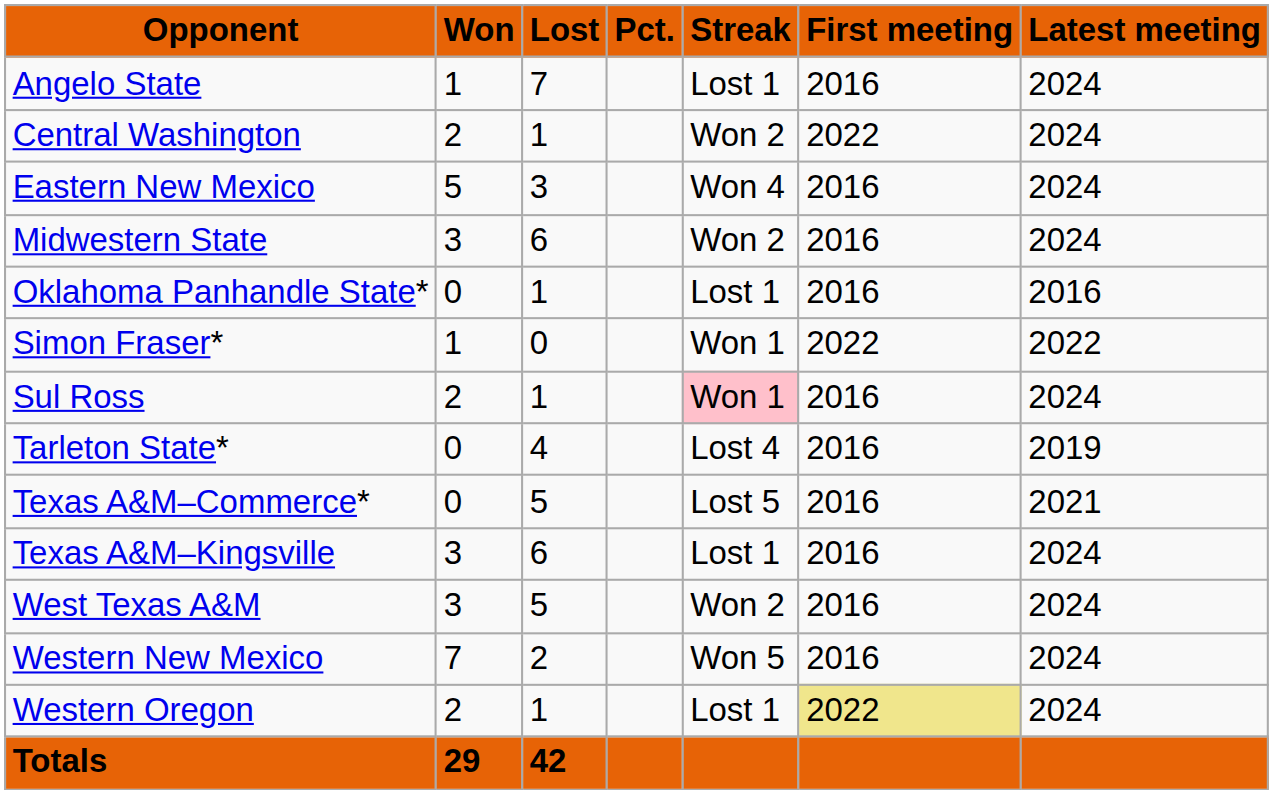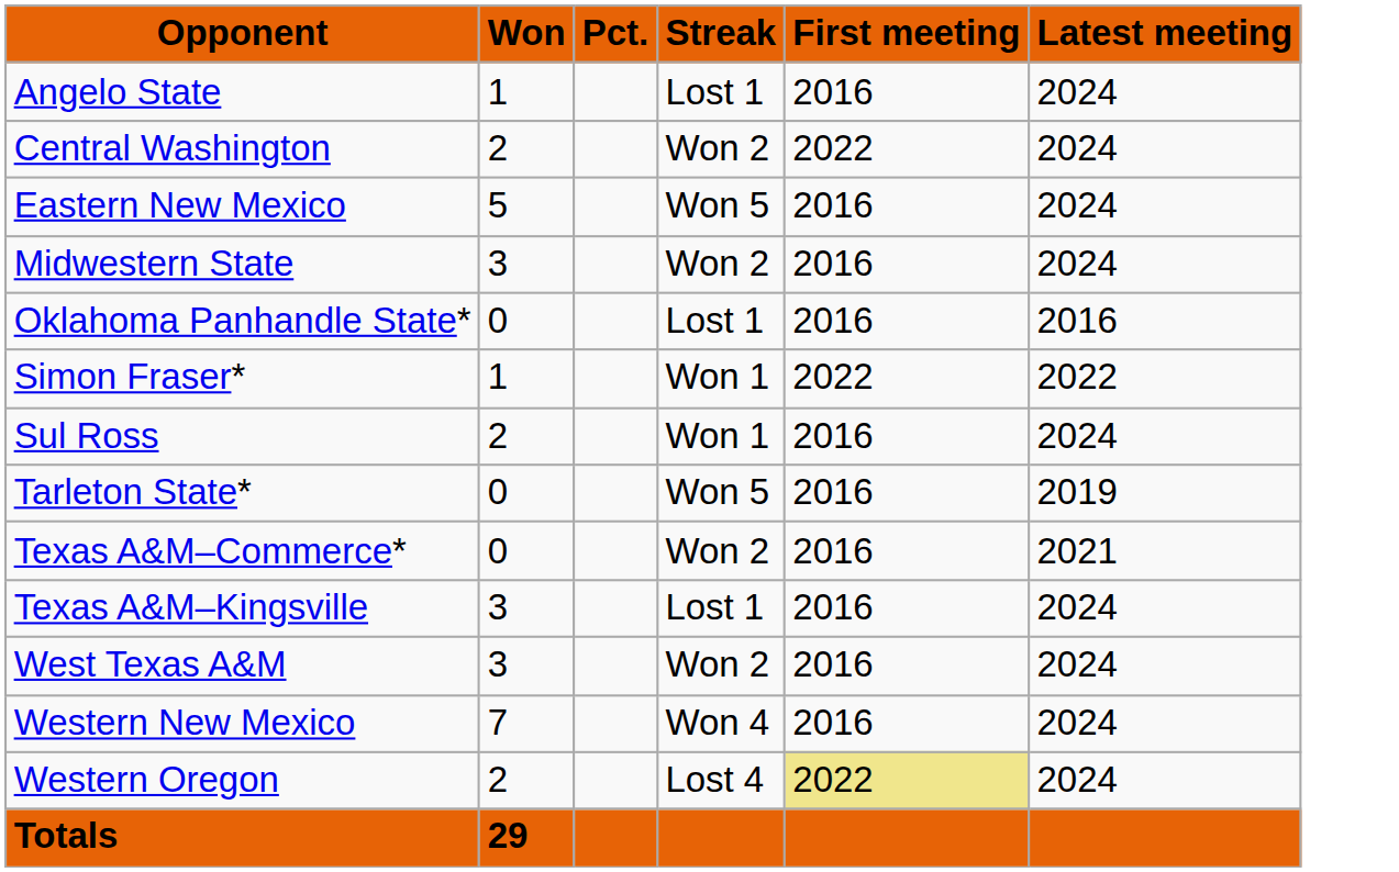 <table class="wikitable">
 <tr>
 <th style="background:#E76306;"><span> Opponent</span></th>
 <th style="background:#E76306;"><span> Won</span></th>
-<th style="background:#E76306;"><span> Lost</span></th>
 <th style="background:#E76306;"><span> Pct.</span></th>
 <th style="background:#E76306;"><span> Streak</span></th>
 <th style="background:#E76306;"><span> First meeting</span></th>
 <th style="background:#E76306;"><span> Latest meeting</span></th>
 </tr>
 <tr>
 <td><a href='#'>Angelo State</a></td>
 <td>1</td>
-<td>7</td>
 <td></td>
 <td>Lost 1</td>
 <td>2016</td>
 <td>2024</td>
 </tr>
 <tr>
 <td><a href='#'>Central Washington</a></td>
 <td>2</td>
-<td>1</td>
 <td></td>
 <td>Won 2</td>
 <td>2022</td>
 <td>2024</td>
 </tr>
 <tr>
 <td><a href='#'>Eastern New Mexico</a></td>
 <td>5</td>
-<td>3</td>
 <td></td>
-<td>Won 4</td>
+<td>Won 5</td>
 <td>2016</td>
 <td>2024</td>
 </tr>
 <tr>
 <td><a href='#'>Midwestern State</a></td>
 <td>3</td>
-<td>6</td>
 <td></td>
 <td>Won 2</td>
 <td>2016</td>
 <td>2024</td>
 </tr>
 <tr>
 <td><a href='#'>Oklahoma Panhandle State</a>*</td>
 <td>0</td>
-<td>1</td>
 <td></td>
 <td>Lost 1</td>
 <td>2016</td>
 <td>2016</td>
 </tr>
 <tr>
 <td><a href='#'>Simon Fraser</a>*</td>
 <td>1</td>
-<td>0</td>
 <td></td>
 <td>Won 1</td>
 <td>2022</td>
 <td>2022</td>
 </tr>
 <tr>
 <td><a href='#'>Sul Ross</a></td>
 <td>2</td>
-<td>1</td>
 <td></td>
-<td style="background: pink;">Won 1</td>
+<td>Won 1</td>
 <td>2016</td>
 <td>2024</td>
 </tr>
 <tr>
 <td><a href='#'>Tarleton State</a>*</td>
 <td>0</td>
-<td>4</td>
 <td></td>
-<td>Lost 4</td>
+<td>Won 5</td>
 <td>2016</td>
 <td>2019</td>
 </tr>
 <tr>
 <td><a href='#'>Texas A&M–Commerce</a>*</td>
 <td>0</td>
-<td>5</td>
 <td></td>
-<td>Lost 5</td>
+<td>Won 2</td>
 <td>2016</td>
 <td>2021</td>
 </tr>
 <tr>
 <td><a href='#'>Texas A&M–Kingsville</a></td>
 <td>3</td>
-<td>6</td>
 <td></td>
 <td>Lost 1</td>
 <td>2016</td>
 <td>2024</td>
 </tr>
 <tr>
 <td><a href='#'>West Texas A&M</a></td>
 <td>3</td>
-<td>5</td>
 <td></td>
 <td>Won 2</td>
 <td>2016</td>
 <td>2024</td>
 </tr>
 <tr>
 <td><a href='#'>Western New Mexico</a></td>
 <td>7</td>
-<td>2</td>
 <td></td>
-<td>Won 5</td>
+<td>Won 4</td>
 <td>2016</td>
 <td>2024</td>
 </tr>
 <tr>
 <td><a href='#'>Western Oregon</a></td>
 <td>2</td>
-<td>1</td>
 <td></td>
-<td>Lost 1</td>
+<td>Lost 4</td>
 <td style="background: khaki;">2022</td>
 <td>2024</td>
 </tr>
 <tr class="unsortable" style="background:#E76306;">
 <td><span><strong>Totals</strong></span></td>
 <td><span><strong>29</strong></span></td>
-<td><span><strong>42</strong></span></td>
 <td><span><strong></strong></span></td>
 <td></td>
 <td></td>
 <td></td>
 </tr>
 </table>
